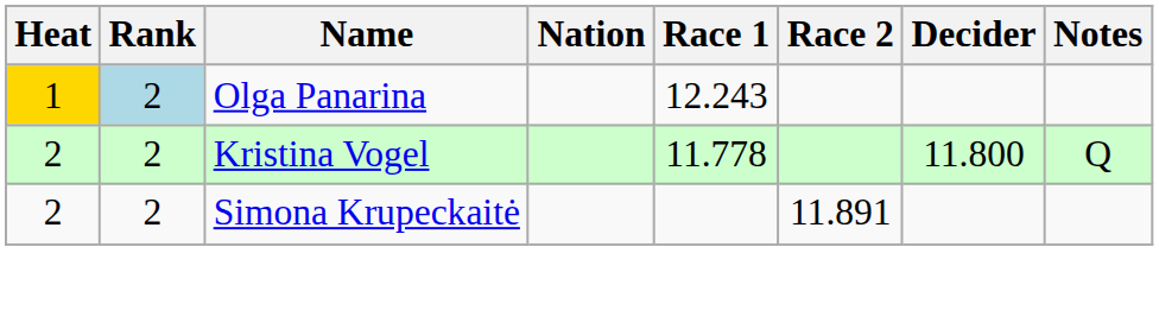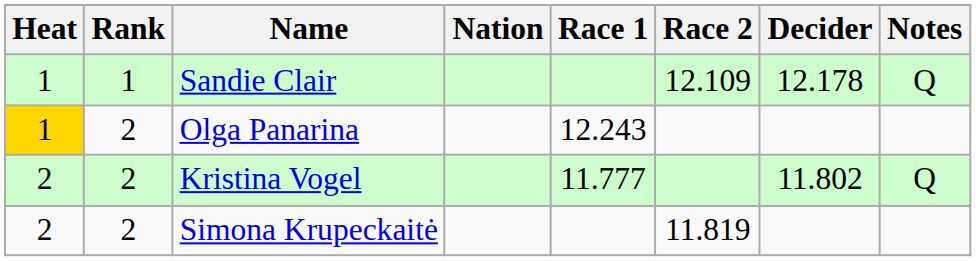 <table class="wikitable sortable" style="text-align:center">
 <tr>
 <th>Heat</th>
 <th>Rank</th>
 <th>Name</th>
 <th>Nation</th>
 <th>Race 1</th>
 <th>Race 2</th>
 <th>Decider</th>
 <th>Notes</th>
 </tr>
+<tr bgcolor=ccffcc>
+<td>1</td>
+<td>1</td>
+<td align=left><a href='#'>Sandie Clair</a></td>
+<td align=left></td>
+<td></td>
+<td>12.109</td>
+<td>12.178</td>
+<td>Q</td>
+</tr>
 <tr>
 <td style="background: gold;">1</td>
-<td style="background: lightblue;">2</td>
+<td>2</td>
 <td align=left><a href='#'>Olga Panarina</a></td>
 <td align=left></td>
 <td>12.243</td>
 <td></td>
 <td></td>
 <td></td>
 </tr>
 <tr bgcolor=ccffcc>
 <td>2</td>
 <td>2</td>
 <td align=left><a href='#'>Kristina Vogel</a></td>
 <td align=left></td>
-<td>11.778</td>
+<td>11.777</td>
 <td></td>
-<td>11.800</td>
+<td>11.802</td>
 <td>Q</td>
 </tr>
 <tr>
 <td>2</td>
 <td>2</td>
 <td align=left><a href='#'>Simona Krupeckaitė</a></td>
 <td align=left></td>
 <td></td>
-<td>11.891</td>
+<td>11.819</td>
 <td></td>
 <td></td>
 </tr>
 </table>
